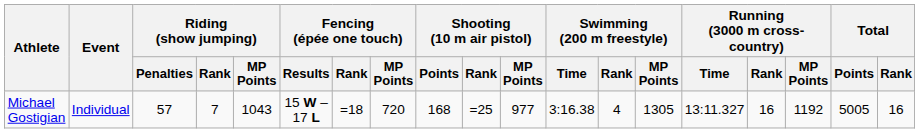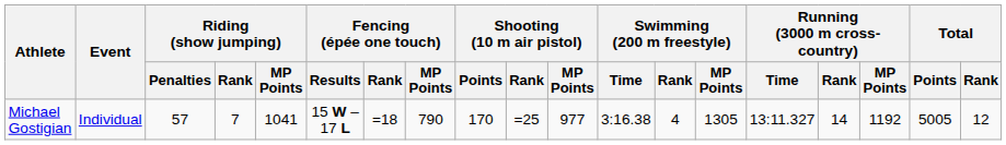 <table class=wikitable style=font-size:90%;text-align:center>
 <tr>
 <th rowspan=2>Athlete</th>
 <th rowspan=2>Event</th>
 <th colspan=3>Riding<br><span>(show jumping)</span></th>
 <th colspan=3>Fencing<br><span>(épée one touch)</span></th>
 <th colspan=3>Shooting<br><span>(10 m air pistol)</span></th>
 <th colspan=3>Swimming<br><span>(200 m freestyle)</span></th>
 <th colspan=3>Running<br><span>(3000 m cross-country)</span></th>
 <th colspan=2>Total</th>
 </tr>
 <tr style=font-size:95%>
 <th>Penalties</th>
 <th>Rank</th>
 <th>MP Points</th>
 <th>Results</th>
 <th>Rank</th>
 <th>MP Points</th>
 <th>Points</th>
 <th>Rank</th>
 <th>MP Points</th>
 <th>Time</th>
 <th>Rank</th>
 <th>MP Points</th>
 <th>Time</th>
 <th>Rank</th>
 <th>MP Points</th>
 <th>Points</th>
 <th>Rank</th>
 </tr>
 <tr>
 <td align=left><a href='#'>Michael Gostigian</a></td>
 <td align=left><a href='#'>Individual</a></td>
 <td>57</td>
 <td>7</td>
-<td>1043</td>
+<td>1041</td>
 <td>15 <strong>W</strong> – 17 <strong>L</strong></td>
 <td>=18</td>
-<td>720</td>
-<td>168</td>
+<td>790</td>
+<td>170</td>
 <td>=25</td>
 <td>977</td>
 <td>3:16.38</td>
 <td>4</td>
 <td>1305</td>
 <td>13:11.327</td>
-<td>16</td>
+<td>14</td>
 <td>1192</td>
 <td>5005</td>
-<td>16</td>
+<td>12</td>
 </tr>
 </table>
